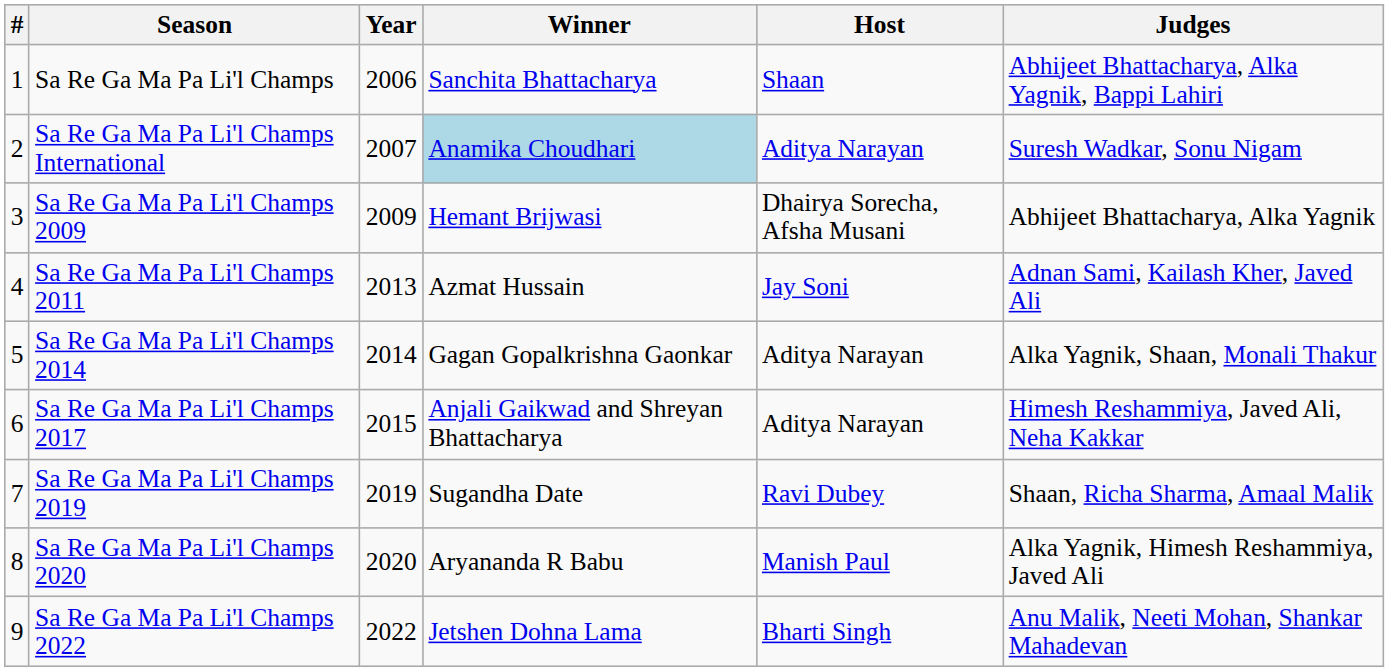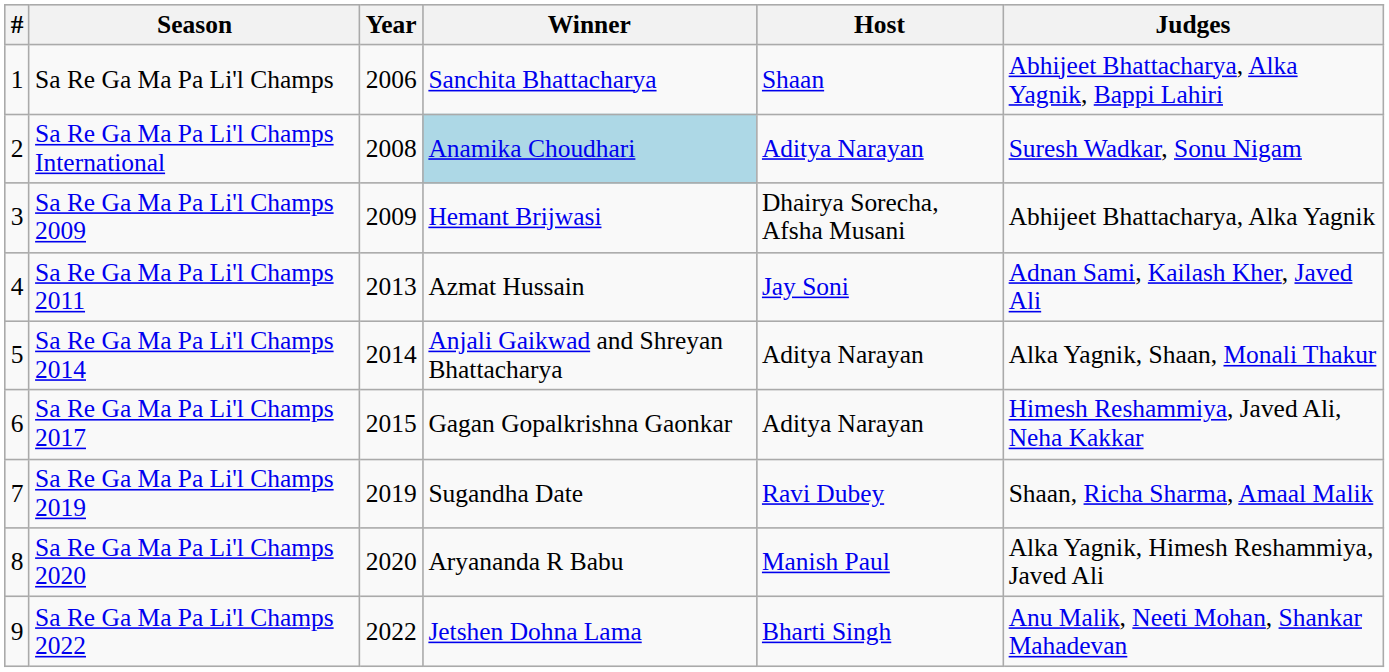 <table class="wikitable">
 <tr>
 <th>#</th>
 <th>Season</th>
 <th>Year</th>
 <th>Winner</th>
 <th>Host</th>
 <th>Judges</th>
 </tr>
 <tr>
 <td>1</td>
 <td>Sa Re Ga Ma Pa Li'l Champs</td>
 <td>2006</td>
 <td><a href='#'>Sanchita Bhattacharya</a></td>
 <td><a href='#'>Shaan</a></td>
 <td><a href='#'>Abhijeet Bhattacharya</a>, <a href='#'>Alka Yagnik</a>, <a href='#'>Bappi Lahiri</a></td>
 </tr>
 <tr>
 <td>2</td>
 <td><a href='#'>Sa Re Ga Ma Pa Li'l Champs International</a></td>
-<td>2007</td>
+<td>2008</td>
 <td style="background: lightblue;"><a href='#'>Anamika Choudhari</a></td>
 <td><a href='#'>Aditya Narayan</a></td>
 <td><a href='#'>Suresh Wadkar</a>, <a href='#'>Sonu Nigam</a></td>
 </tr>
 <tr>
 <td>3</td>
 <td><a href='#'>Sa Re Ga Ma Pa Li'l Champs 2009</a></td>
 <td>2009</td>
 <td><a href='#'>Hemant Brijwasi</a></td>
 <td>Dhairya Sorecha, Afsha Musani</td>
 <td>Abhijeet Bhattacharya, Alka Yagnik</td>
 </tr>
 <tr>
 <td>4</td>
 <td><a href='#'>Sa Re Ga Ma Pa Li'l Champs 2011</a></td>
 <td>2013</td>
 <td>Azmat Hussain</td>
 <td><a href='#'>Jay Soni</a></td>
 <td><a href='#'>Adnan Sami</a>, <a href='#'>Kailash Kher</a>, <a href='#'>Javed Ali</a></td>
 </tr>
 <tr>
 <td>5</td>
 <td><a href='#'>Sa Re Ga Ma Pa Li'l Champs 2014</a></td>
 <td>2014</td>
-<td>Gagan Gopalkrishna Gaonkar</td>
+<td><a href='#'>Anjali Gaikwad</a> and Shreyan Bhattacharya</td>
 <td>Aditya Narayan</td>
 <td>Alka Yagnik, Shaan, <a href='#'>Monali Thakur</a></td>
 </tr>
 <tr>
 <td>6</td>
 <td><a href='#'>Sa Re Ga Ma Pa Li'l Champs 2017</a></td>
 <td>2015</td>
-<td><a href='#'>Anjali Gaikwad</a> and Shreyan Bhattacharya</td>
+<td>Gagan Gopalkrishna Gaonkar</td>
 <td>Aditya Narayan</td>
 <td><a href='#'>Himesh Reshammiya</a>, Javed Ali, <a href='#'>Neha Kakkar</a></td>
 </tr>
 <tr>
 <td>7</td>
 <td><a href='#'>Sa Re Ga Ma Pa Li'l Champs 2019</a></td>
 <td>2019</td>
 <td>Sugandha Date</td>
 <td><a href='#'>Ravi Dubey</a></td>
 <td>Shaan, <a href='#'>Richa Sharma</a>, <a href='#'>Amaal Malik</a></td>
 </tr>
 <tr>
 <td>8</td>
 <td><a href='#'>Sa Re Ga Ma Pa Li'l Champs 2020</a></td>
 <td>2020</td>
 <td>Aryananda R Babu </td>
 <td><a href='#'>Manish Paul</a></td>
 <td>Alka Yagnik, Himesh Reshammiya, Javed Ali</td>
 </tr>
 <tr>
 <td>9</td>
 <td><a href='#'>Sa Re Ga Ma Pa Li'l Champs 2022</a></td>
 <td>2022</td>
 <td><a href='#'>Jetshen Dohna Lama</a></td>
 <td><a href='#'>Bharti Singh</a></td>
 <td><a href='#'>Anu Malik</a>, <a href='#'>Neeti Mohan</a>, <a href='#'>Shankar Mahadevan</a></td>
 </tr>
 </table>
